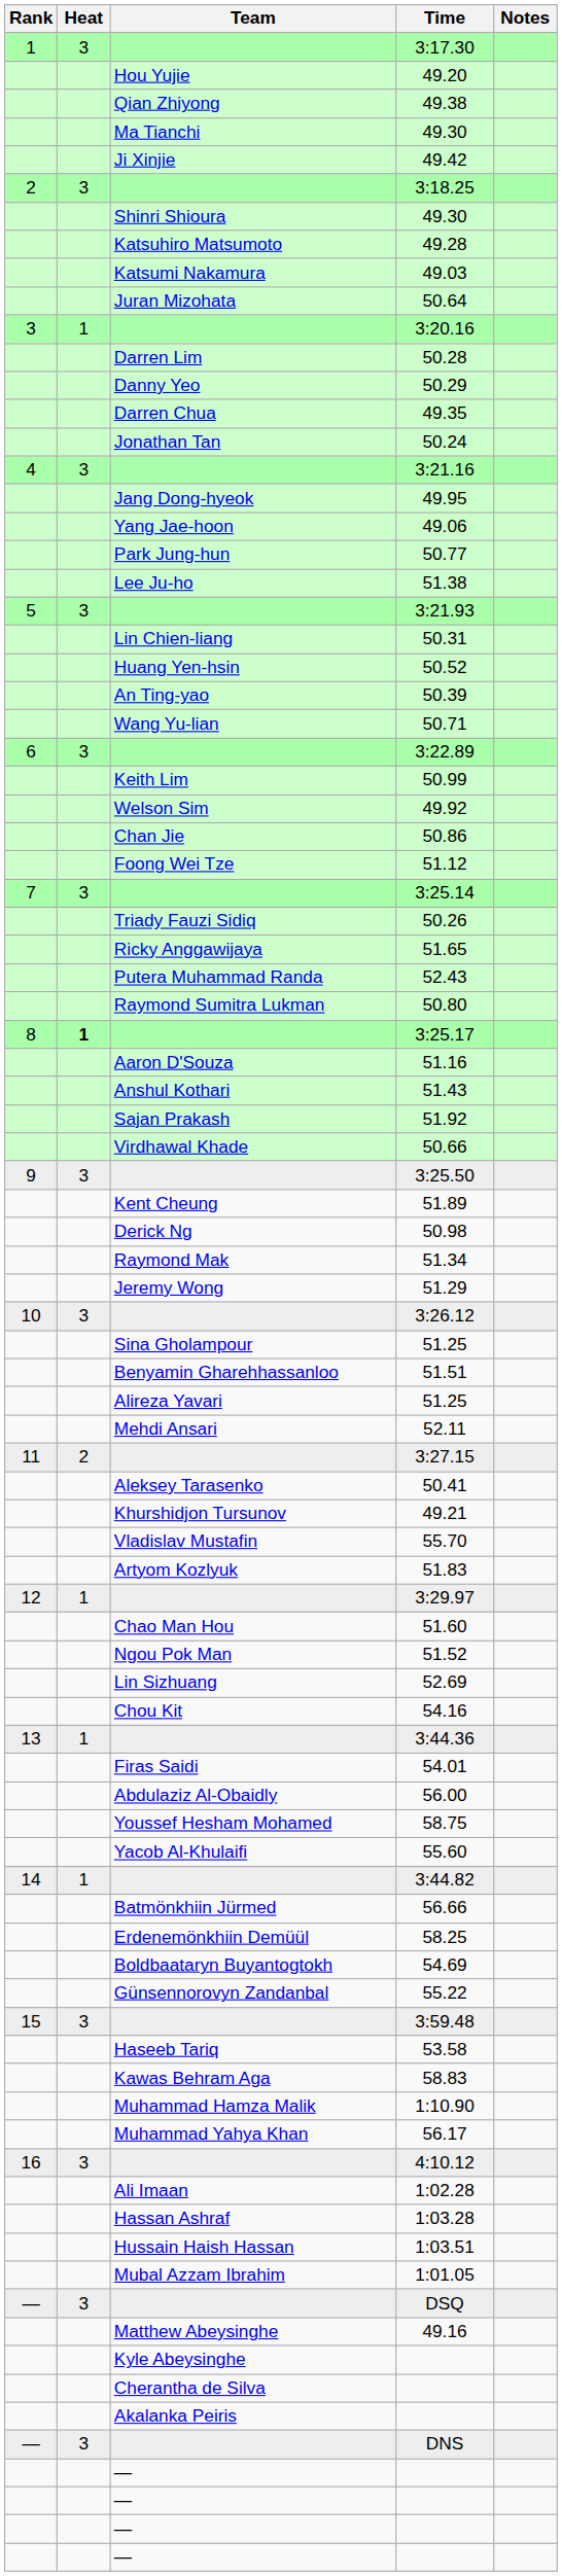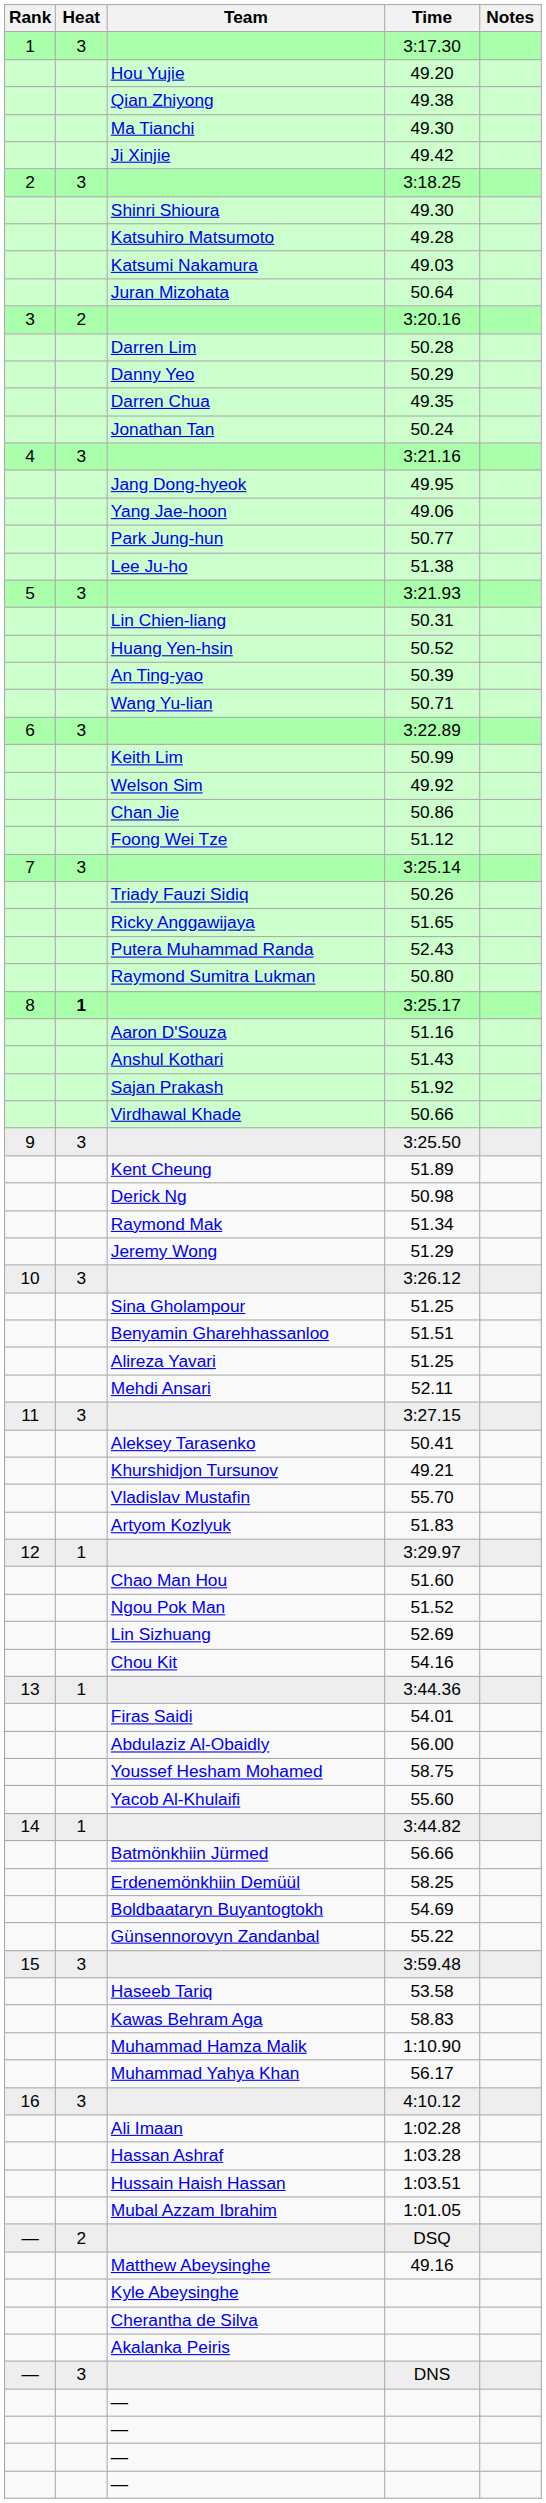 <table class="wikitable" style="text-align:center">
 <tr>
 <th width=40>Rank</th>
 <th width=40>Heat</th>
 <th width=250>Team</th>
 <th width=80>Time</th>
 <th width=50>Notes</th>
 </tr>
 <tr bgcolor="aaffaa">
 <td>1</td>
 <td>3</td>
 <td align=left></td>
 <td>3:17.30</td>
 <td></td>
 </tr>
 <tr bgcolor="ccffcc">
 <td></td>
 <td></td>
 <td align=left><a href='#'>Hou Yujie</a></td>
 <td>49.20</td>
 <td></td>
 </tr>
 <tr bgcolor="ccffcc">
 <td></td>
 <td></td>
 <td align=left><a href='#'>Qian Zhiyong</a></td>
 <td>49.38</td>
 <td></td>
 </tr>
 <tr bgcolor="ccffcc">
 <td></td>
 <td></td>
 <td align=left><a href='#'>Ma Tianchi</a></td>
 <td>49.30</td>
 <td></td>
 </tr>
 <tr bgcolor="ccffcc">
 <td></td>
 <td></td>
 <td align=left><a href='#'>Ji Xinjie</a></td>
 <td>49.42</td>
 <td></td>
 </tr>
 <tr bgcolor="aaffaa">
 <td>2</td>
 <td>3</td>
 <td align=left></td>
 <td>3:18.25</td>
 <td></td>
 </tr>
 <tr bgcolor="ccffcc">
 <td></td>
 <td></td>
 <td align=left><a href='#'>Shinri Shioura</a></td>
 <td>49.30</td>
 <td></td>
 </tr>
 <tr bgcolor="ccffcc">
 <td></td>
 <td></td>
 <td align=left><a href='#'>Katsuhiro Matsumoto</a></td>
 <td>49.28</td>
 <td></td>
 </tr>
 <tr bgcolor="ccffcc">
 <td></td>
 <td></td>
 <td align=left><a href='#'>Katsumi Nakamura</a></td>
 <td>49.03</td>
 <td></td>
 </tr>
 <tr bgcolor="ccffcc">
 <td></td>
 <td></td>
 <td align=left><a href='#'>Juran Mizohata</a></td>
 <td>50.64</td>
 <td></td>
 </tr>
 <tr bgcolor="aaffaa">
 <td>3</td>
-<td>1</td>
+<td>2</td>
 <td align=left></td>
 <td>3:20.16</td>
 <td></td>
 </tr>
 <tr bgcolor="ccffcc">
 <td></td>
 <td></td>
 <td align=left><a href='#'>Darren Lim</a></td>
 <td>50.28</td>
 <td></td>
 </tr>
 <tr bgcolor="ccffcc">
 <td></td>
 <td></td>
 <td align=left><a href='#'>Danny Yeo</a></td>
 <td>50.29</td>
 <td></td>
 </tr>
 <tr bgcolor="ccffcc">
 <td></td>
 <td></td>
 <td align=left><a href='#'>Darren Chua</a></td>
 <td>49.35</td>
 <td></td>
 </tr>
 <tr bgcolor="ccffcc">
 <td></td>
 <td></td>
 <td align=left><a href='#'>Jonathan Tan</a></td>
 <td>50.24</td>
 <td></td>
 </tr>
 <tr bgcolor="aaffaa">
 <td>4</td>
 <td>3</td>
 <td align=left></td>
 <td>3:21.16</td>
 <td></td>
 </tr>
 <tr bgcolor="ccffcc">
 <td></td>
 <td></td>
 <td align=left><a href='#'>Jang Dong-hyeok</a></td>
 <td>49.95</td>
 <td></td>
 </tr>
 <tr bgcolor="ccffcc">
 <td></td>
 <td></td>
 <td align=left><a href='#'>Yang Jae-hoon</a></td>
 <td>49.06</td>
 <td></td>
 </tr>
 <tr bgcolor="ccffcc">
 <td></td>
 <td></td>
 <td align=left><a href='#'>Park Jung-hun</a></td>
 <td>50.77</td>
 <td></td>
 </tr>
 <tr bgcolor="ccffcc">
 <td></td>
 <td></td>
 <td align=left><a href='#'>Lee Ju-ho</a></td>
 <td>51.38</td>
 <td></td>
 </tr>
 <tr bgcolor="aaffaa">
 <td>5</td>
 <td>3</td>
 <td align=left></td>
 <td>3:21.93</td>
 <td></td>
 </tr>
 <tr bgcolor="ccffcc">
 <td></td>
 <td></td>
 <td align=left><a href='#'>Lin Chien-liang</a></td>
 <td>50.31</td>
 <td></td>
 </tr>
 <tr bgcolor="ccffcc">
 <td></td>
 <td></td>
 <td align=left><a href='#'>Huang Yen-hsin</a></td>
 <td>50.52</td>
 <td></td>
 </tr>
 <tr bgcolor="ccffcc">
 <td></td>
 <td></td>
 <td align=left><a href='#'>An Ting-yao</a></td>
 <td>50.39</td>
 <td></td>
 </tr>
 <tr bgcolor="ccffcc">
 <td></td>
 <td></td>
 <td align=left><a href='#'>Wang Yu-lian</a></td>
 <td>50.71</td>
 <td></td>
 </tr>
 <tr bgcolor="aaffaa">
 <td>6</td>
 <td>3</td>
 <td align=left></td>
 <td>3:22.89</td>
 <td></td>
 </tr>
 <tr bgcolor="ccffcc">
 <td></td>
 <td></td>
 <td align=left><a href='#'>Keith Lim</a></td>
 <td>50.99</td>
 <td></td>
 </tr>
 <tr bgcolor="ccffcc">
 <td></td>
 <td></td>
 <td align=left><a href='#'>Welson Sim</a></td>
 <td>49.92</td>
 <td></td>
 </tr>
 <tr bgcolor="ccffcc">
 <td></td>
 <td></td>
 <td align=left><a href='#'>Chan Jie</a></td>
 <td>50.86</td>
 <td></td>
 </tr>
 <tr bgcolor="ccffcc">
 <td></td>
 <td></td>
 <td align=left><a href='#'>Foong Wei Tze</a></td>
 <td>51.12</td>
 <td></td>
 </tr>
 <tr bgcolor="aaffaa">
 <td>7</td>
 <td>3</td>
 <td align=left></td>
 <td>3:25.14</td>
 <td></td>
 </tr>
 <tr bgcolor="ccffcc">
 <td></td>
 <td></td>
 <td align=left><a href='#'>Triady Fauzi Sidiq</a></td>
 <td>50.26</td>
 <td></td>
 </tr>
 <tr bgcolor="ccffcc">
 <td></td>
 <td></td>
 <td align=left><a href='#'>Ricky Anggawijaya</a></td>
 <td>51.65</td>
 <td></td>
 </tr>
 <tr bgcolor="ccffcc">
 <td></td>
 <td></td>
 <td align=left><a href='#'>Putera Muhammad Randa</a></td>
 <td>52.43</td>
 <td></td>
 </tr>
 <tr bgcolor="ccffcc">
 <td></td>
 <td></td>
 <td align=left><a href='#'>Raymond Sumitra Lukman</a></td>
 <td>50.80</td>
 <td></td>
 </tr>
 <tr bgcolor="aaffaa">
 <td>8</td>
 <td><strong>1</strong></td>
 <td align=left></td>
 <td>3:25.17</td>
 <td></td>
 </tr>
 <tr bgcolor="ccffcc">
 <td></td>
 <td></td>
 <td align=left><a href='#'>Aaron D'Souza</a></td>
 <td>51.16</td>
 <td></td>
 </tr>
 <tr bgcolor="ccffcc">
 <td></td>
 <td></td>
 <td align=left><a href='#'>Anshul Kothari</a></td>
 <td>51.43</td>
 <td></td>
 </tr>
 <tr bgcolor="ccffcc">
 <td></td>
 <td></td>
 <td align=left><a href='#'>Sajan Prakash</a></td>
 <td>51.92</td>
 <td></td>
 </tr>
 <tr bgcolor="ccffcc">
 <td></td>
 <td></td>
 <td align=left><a href='#'>Virdhawal Khade</a></td>
 <td>50.66</td>
 <td></td>
 </tr>
 <tr bgcolor=eeeeee>
 <td>9</td>
 <td>3</td>
 <td align=left></td>
 <td>3:25.50</td>
 <td></td>
 </tr>
 <tr>
 <td></td>
 <td></td>
 <td align=left><a href='#'>Kent Cheung</a></td>
 <td>51.89</td>
 <td></td>
 </tr>
 <tr>
 <td></td>
 <td></td>
 <td align=left><a href='#'>Derick Ng</a></td>
 <td>50.98</td>
 <td></td>
 </tr>
 <tr>
 <td></td>
 <td></td>
 <td align=left><a href='#'>Raymond Mak</a></td>
 <td>51.34</td>
 <td></td>
 </tr>
 <tr>
 <td></td>
 <td></td>
 <td align=left><a href='#'>Jeremy Wong</a></td>
 <td>51.29</td>
 <td></td>
 </tr>
 <tr bgcolor=eeeeee>
 <td>10</td>
 <td>3</td>
 <td align=left></td>
 <td>3:26.12</td>
 <td></td>
 </tr>
 <tr>
 <td></td>
 <td></td>
 <td align=left><a href='#'>Sina Gholampour</a></td>
 <td>51.25</td>
 <td></td>
 </tr>
 <tr>
 <td></td>
 <td></td>
 <td align=left><a href='#'>Benyamin Gharehhassanloo</a></td>
 <td>51.51</td>
 <td></td>
 </tr>
 <tr>
 <td></td>
 <td></td>
 <td align=left><a href='#'>Alireza Yavari</a></td>
 <td>51.25</td>
 <td></td>
 </tr>
 <tr>
 <td></td>
 <td></td>
 <td align=left><a href='#'>Mehdi Ansari</a></td>
 <td>52.11</td>
 <td></td>
 </tr>
 <tr bgcolor=eeeeee>
 <td>11</td>
-<td>2</td>
+<td>3</td>
 <td align=left></td>
 <td>3:27.15</td>
 <td></td>
 </tr>
 <tr>
 <td></td>
 <td></td>
 <td align=left><a href='#'>Aleksey Tarasenko</a></td>
 <td>50.41</td>
 <td></td>
 </tr>
 <tr>
 <td></td>
 <td></td>
 <td align=left><a href='#'>Khurshidjon Tursunov</a></td>
 <td>49.21</td>
 <td></td>
 </tr>
 <tr>
 <td></td>
 <td></td>
 <td align=left><a href='#'>Vladislav Mustafin</a></td>
 <td>55.70</td>
 <td></td>
 </tr>
 <tr>
 <td></td>
 <td></td>
 <td align=left><a href='#'>Artyom Kozlyuk</a></td>
 <td>51.83</td>
 <td></td>
 </tr>
 <tr bgcolor=eeeeee>
 <td>12</td>
 <td>1</td>
 <td align=left></td>
 <td>3:29.97</td>
 <td></td>
 </tr>
 <tr>
 <td></td>
 <td></td>
 <td align=left><a href='#'>Chao Man Hou</a></td>
 <td>51.60</td>
 <td></td>
 </tr>
 <tr>
 <td></td>
 <td></td>
 <td align=left><a href='#'>Ngou Pok Man</a></td>
 <td>51.52</td>
 <td></td>
 </tr>
 <tr>
 <td></td>
 <td></td>
 <td align=left><a href='#'>Lin Sizhuang</a></td>
 <td>52.69</td>
 <td></td>
 </tr>
 <tr>
 <td></td>
 <td></td>
 <td align=left><a href='#'>Chou Kit</a></td>
 <td>54.16</td>
 <td></td>
 </tr>
 <tr bgcolor=eeeeee>
 <td>13</td>
 <td>1</td>
 <td align=left></td>
 <td>3:44.36</td>
 <td></td>
 </tr>
 <tr>
 <td></td>
 <td></td>
 <td align=left><a href='#'>Firas Saidi</a></td>
 <td>54.01</td>
 <td></td>
 </tr>
 <tr>
 <td></td>
 <td></td>
 <td align=left><a href='#'>Abdulaziz Al-Obaidly</a></td>
 <td>56.00</td>
 <td></td>
 </tr>
 <tr>
 <td></td>
 <td></td>
 <td align=left><a href='#'>Youssef Hesham Mohamed</a></td>
 <td>58.75</td>
 <td></td>
 </tr>
 <tr>
 <td></td>
 <td></td>
 <td align=left><a href='#'>Yacob Al-Khulaifi</a></td>
 <td>55.60</td>
 <td></td>
 </tr>
 <tr bgcolor=eeeeee>
 <td>14</td>
 <td>1</td>
 <td align=left></td>
 <td>3:44.82</td>
 <td></td>
 </tr>
 <tr>
 <td></td>
 <td></td>
 <td align=left><a href='#'>Batmönkhiin Jürmed</a></td>
 <td>56.66</td>
 <td></td>
 </tr>
 <tr>
 <td></td>
 <td></td>
 <td align=left><a href='#'>Erdenemönkhiin Demüül</a></td>
 <td>58.25</td>
 <td></td>
 </tr>
 <tr>
 <td></td>
 <td></td>
 <td align=left><a href='#'>Boldbaataryn Buyantogtokh</a></td>
 <td>54.69</td>
 <td></td>
 </tr>
 <tr>
 <td></td>
 <td></td>
 <td align=left><a href='#'>Günsennorovyn Zandanbal</a></td>
 <td>55.22</td>
 <td></td>
 </tr>
 <tr bgcolor=eeeeee>
 <td>15</td>
 <td>3</td>
 <td align=left></td>
 <td>3:59.48</td>
 <td></td>
 </tr>
 <tr>
 <td></td>
 <td></td>
 <td align=left><a href='#'>Haseeb Tariq</a></td>
 <td>53.58</td>
 <td></td>
 </tr>
 <tr>
 <td></td>
 <td></td>
 <td align=left><a href='#'>Kawas Behram Aga</a></td>
 <td>58.83</td>
 <td></td>
 </tr>
 <tr>
 <td></td>
 <td></td>
 <td align=left><a href='#'>Muhammad Hamza Malik</a></td>
 <td>1:10.90</td>
 <td></td>
 </tr>
 <tr>
 <td></td>
 <td></td>
 <td align=left><a href='#'>Muhammad Yahya Khan</a></td>
 <td>56.17</td>
 <td></td>
 </tr>
 <tr bgcolor=eeeeee>
 <td>16</td>
 <td>3</td>
 <td align=left></td>
 <td>4:10.12</td>
 <td></td>
 </tr>
 <tr>
 <td></td>
 <td></td>
 <td align=left><a href='#'>Ali Imaan</a></td>
 <td>1:02.28</td>
 <td></td>
 </tr>
 <tr>
 <td></td>
 <td></td>
 <td align=left><a href='#'>Hassan Ashraf</a></td>
 <td>1:03.28</td>
 <td></td>
 </tr>
 <tr>
 <td></td>
 <td></td>
 <td align=left><a href='#'>Hussain Haish Hassan</a></td>
 <td>1:03.51</td>
 <td></td>
 </tr>
 <tr>
 <td></td>
 <td></td>
 <td align=left><a href='#'>Mubal Azzam Ibrahim</a></td>
 <td>1:01.05</td>
 <td></td>
 </tr>
 <tr bgcolor=eeeeee>
 <td>—</td>
-<td>3</td>
+<td>2</td>
 <td align=left></td>
 <td>DSQ</td>
 <td></td>
 </tr>
 <tr>
 <td></td>
 <td></td>
 <td align=left><a href='#'>Matthew Abeysinghe</a></td>
 <td>49.16</td>
 <td></td>
 </tr>
 <tr>
 <td></td>
 <td></td>
 <td align=left><a href='#'>Kyle Abeysinghe</a></td>
 <td></td>
 <td></td>
 </tr>
 <tr>
 <td></td>
 <td></td>
 <td align=left><a href='#'>Cherantha de Silva</a></td>
 <td></td>
 <td></td>
 </tr>
 <tr>
 <td></td>
 <td></td>
 <td align=left><a href='#'>Akalanka Peiris</a></td>
 <td></td>
 <td></td>
 </tr>
 <tr bgcolor=eeeeee>
 <td>—</td>
 <td>3</td>
 <td align=left></td>
 <td>DNS</td>
 <td></td>
 </tr>
 <tr>
 <td></td>
 <td></td>
 <td align=left>—</td>
 <td></td>
 <td></td>
 </tr>
 <tr>
 <td></td>
 <td></td>
 <td align=left>—</td>
 <td></td>
 <td></td>
 </tr>
 <tr>
 <td></td>
 <td></td>
 <td align=left>—</td>
 <td></td>
 <td></td>
 </tr>
 <tr>
 <td></td>
 <td></td>
 <td align=left>—</td>
 <td></td>
 <td></td>
 </tr>
 </table>
